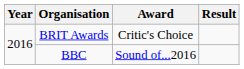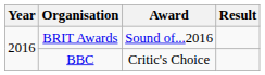 <table class="wikitable plainrowheaders" style="text-align:center;">
 <tr>
 <th>Year</th>
 <th>Organisation</th>
 <th>Award</th>
 <th>Result</th>
 </tr>
 <tr>
 <td rowspan="2">2016</td>
 <td><a href='#'>BRIT Awards</a></td>
-<td>Critic's Choice</td>
+<td><a href='#'>Sound of...</a>2016</td>
 <td></td>
 </tr>
 <tr>
 <td><a href='#'>BBC</a></td>
-<td><a href='#'>Sound of...</a>2016</td>
+<td>Critic's Choice</td>
 <td></td>
 </tr>
 </table>
